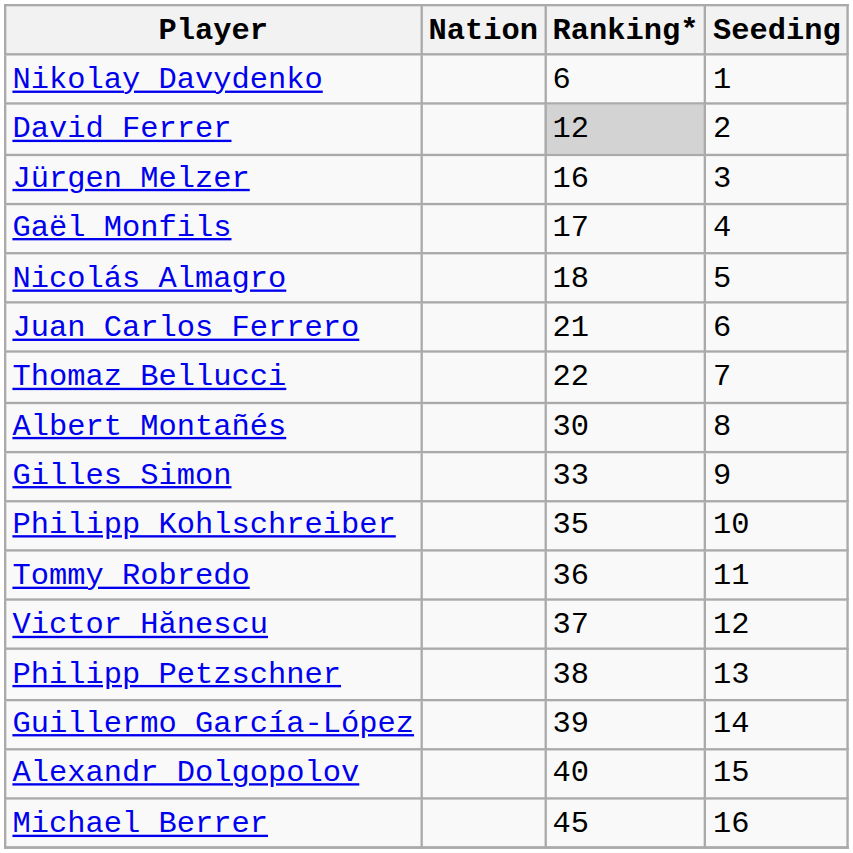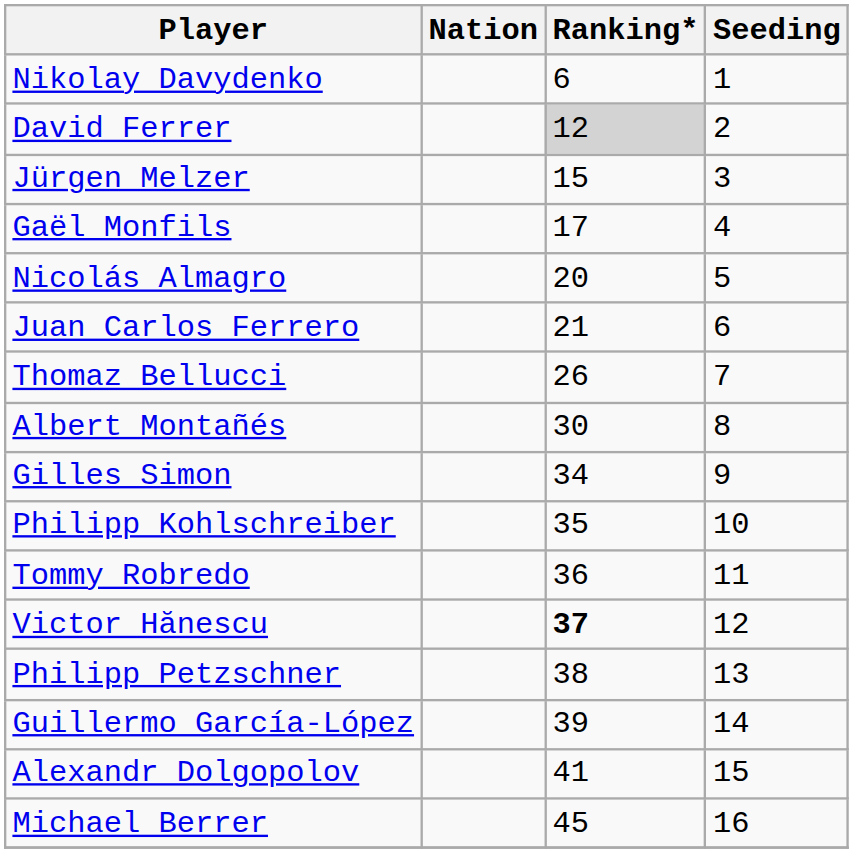 <table class="wikitable" border="1">
 <tr>
 <th>Player</th>
 <th>Nation</th>
 <th>Ranking*</th>
 <th>Seeding</th>
 </tr>
 <tr>
 <td><a href='#'>Nikolay Davydenko</a></td>
 <td></td>
 <td>6</td>
 <td>1</td>
 </tr>
 <tr>
 <td><a href='#'>David Ferrer</a></td>
 <td></td>
 <td style="background: lightgrey;">12</td>
 <td>2</td>
 </tr>
 <tr>
 <td><a href='#'>Jürgen Melzer</a></td>
 <td></td>
-<td>16</td>
+<td>15</td>
 <td>3</td>
 </tr>
 <tr>
 <td><a href='#'>Gaël Monfils</a></td>
 <td></td>
 <td>17</td>
 <td>4</td>
 </tr>
 <tr>
 <td><a href='#'>Nicolás Almagro</a></td>
 <td></td>
-<td>18</td>
+<td>20</td>
 <td>5</td>
 </tr>
 <tr>
 <td><a href='#'>Juan Carlos Ferrero</a></td>
 <td></td>
 <td>21</td>
 <td>6</td>
 </tr>
 <tr>
 <td><a href='#'>Thomaz Bellucci</a></td>
 <td></td>
-<td>22</td>
+<td>26</td>
 <td>7</td>
 </tr>
 <tr>
 <td><a href='#'>Albert Montañés</a></td>
 <td></td>
 <td>30</td>
 <td>8</td>
 </tr>
 <tr>
 <td><a href='#'>Gilles Simon</a></td>
 <td></td>
-<td>33</td>
+<td>34</td>
 <td>9</td>
 </tr>
 <tr>
 <td><a href='#'>Philipp Kohlschreiber</a></td>
 <td></td>
 <td>35</td>
 <td>10</td>
 </tr>
 <tr>
 <td><a href='#'>Tommy Robredo</a></td>
 <td></td>
 <td>36</td>
 <td>11</td>
 </tr>
 <tr>
 <td><a href='#'>Victor Hănescu</a></td>
 <td></td>
-<td>37</td>
+<td><strong>37</strong></td>
 <td>12</td>
 </tr>
 <tr>
 <td><a href='#'>Philipp Petzschner</a></td>
 <td></td>
 <td>38</td>
 <td>13</td>
 </tr>
 <tr>
 <td><a href='#'>Guillermo García-López</a></td>
 <td></td>
 <td>39</td>
 <td>14</td>
 </tr>
 <tr>
 <td><a href='#'>Alexandr Dolgopolov</a></td>
 <td></td>
-<td>40</td>
+<td>41</td>
 <td>15</td>
 </tr>
 <tr>
 <td><a href='#'>Michael Berrer</a></td>
 <td></td>
 <td>45</td>
 <td>16</td>
 </tr>
 <tr>
 </tr>
 </table>
